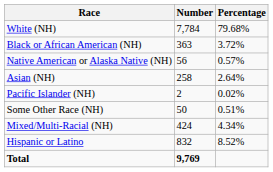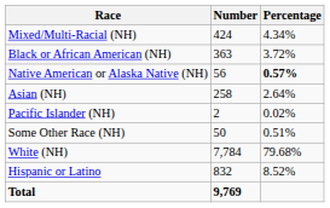 <table class="wikitable">
 <tr>
 <th>Race</th>
 <th>Number</th>
 <th>Percentage</th>
 </tr>
 <tr>
-<td><a href='#'>White</a> (NH)</td>
-<td>7,784</td>
-<td>79.68%</td>
+<td><a href='#'>Mixed/Multi-Racial</a> (NH)</td>
+<td>424</td>
+<td>4.34%</td>
 </tr>
 <tr>
 <td><a href='#'>Black or African American</a> (NH)</td>
 <td>363</td>
 <td>3.72%</td>
 </tr>
 <tr>
 <td><a href='#'>Native American</a> or <a href='#'>Alaska Native</a> (NH)</td>
 <td>56</td>
-<td>0.57%</td>
+<td><strong>0.57%</strong></td>
 </tr>
 <tr>
 <td><a href='#'>Asian</a> (NH)</td>
 <td>258</td>
 <td>2.64%</td>
 </tr>
 <tr>
 <td><a href='#'>Pacific Islander</a> (NH)</td>
 <td>2</td>
 <td>0.02%</td>
 </tr>
 <tr>
 <td>Some Other Race (NH)</td>
 <td>50</td>
 <td>0.51%</td>
 </tr>
 <tr>
-<td><a href='#'>Mixed/Multi-Racial</a> (NH)</td>
-<td>424</td>
-<td>4.34%</td>
+<td><a href='#'>White</a> (NH)</td>
+<td>7,784</td>
+<td>79.68%</td>
 </tr>
 <tr>
 <td><a href='#'>Hispanic or Latino</a></td>
 <td>832</td>
 <td>8.52%</td>
 </tr>
 <tr>
 <td><strong>Total</strong></td>
 <td><strong>9,769</strong></td>
 <td></td>
 </tr>
 </table>
